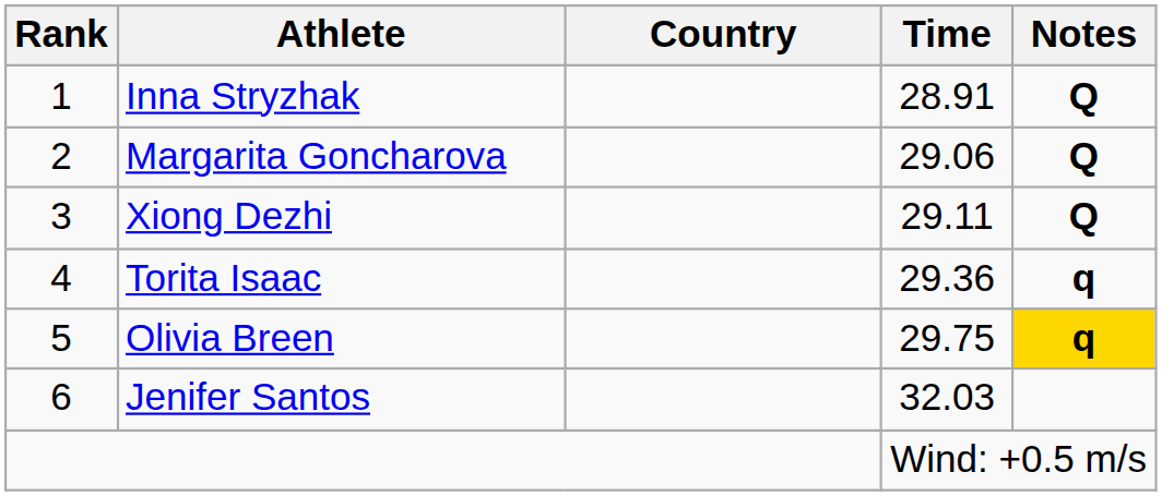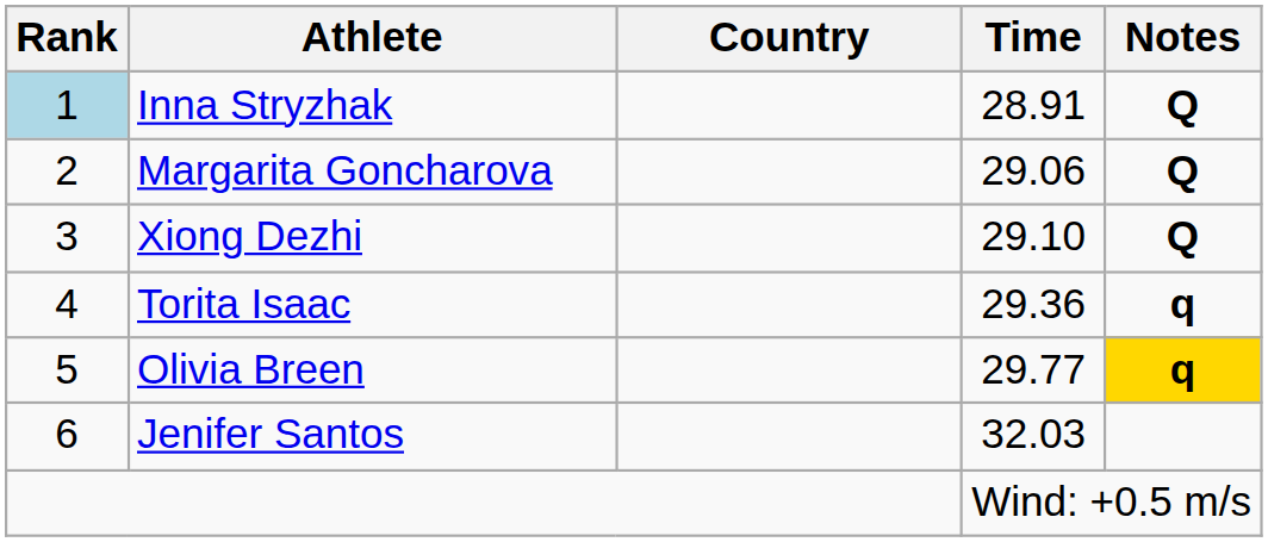 <table class="wikitable sortable" style="text-align:center">
 <tr>
 <th>Rank</th>
 <th style="width:180px">Athlete</th>
 <th style="width:125px">Country</th>
 <th>Time</th>
 <th>Notes</th>
 </tr>
 <tr>
-<td>1</td>
+<td style="background: lightblue;">1</td>
 <td style="text-align:left;"><a href='#'>Inna Stryzhak</a></td>
 <td style="text-align:left;"></td>
 <td>28.91</td>
 <td><strong>Q</strong></td>
 </tr>
 <tr>
 <td>2</td>
 <td style="text-align:left;"><a href='#'>Margarita Goncharova</a></td>
 <td style="text-align:left;"></td>
 <td>29.06</td>
 <td><strong>Q</strong></td>
 </tr>
 <tr>
 <td>3</td>
 <td style="text-align:left;"><a href='#'>Xiong Dezhi</a></td>
 <td style="text-align:left;"></td>
-<td>29.11</td>
+<td>29.10</td>
 <td><strong>Q</strong></td>
 </tr>
 <tr>
 <td>4</td>
 <td style="text-align:left;"><a href='#'>Torita Isaac</a></td>
 <td style="text-align:left;"></td>
 <td>29.36</td>
 <td><strong>q</strong></td>
 </tr>
 <tr>
 <td>5</td>
 <td style="text-align:left;"><a href='#'>Olivia Breen</a></td>
 <td style="text-align:left;"></td>
-<td>29.75</td>
+<td>29.77</td>
 <td style="background: gold;"><strong>q</strong></td>
 </tr>
 <tr>
 <td>6</td>
 <td style="text-align:left;"><a href='#'>Jenifer Santos</a></td>
 <td style="text-align:left;"></td>
 <td>32.03</td>
 <td></td>
 </tr>
 <tr class="sortbottom">
 <td colspan="3"></td>
 <td colspan="2">Wind: +0.5 m/s</td>
 </tr>
 </table>
